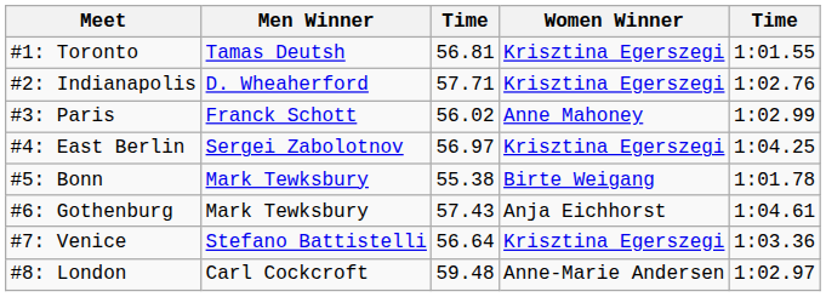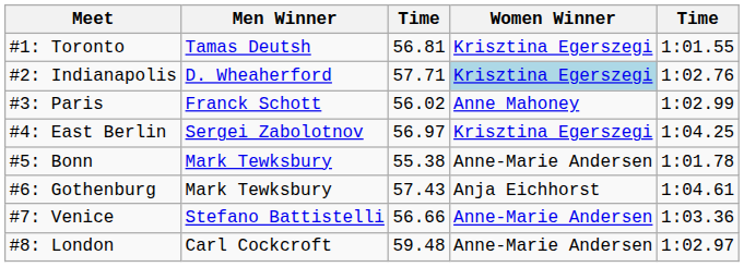 <table class=wikitable>
 <tr>
 <th>Meet</th>
 <th>Men Winner</th>
 <th>Time</th>
 <th>Women Winner</th>
 <th>Time</th>
 </tr>
 <tr>
 <td>#1: Toronto</td>
 <td> <a href='#'>Tamas Deutsh</a></td>
 <td align=center>56.81</td>
 <td> <a href='#'>Krisztina Egerszegi</a></td>
 <td align=center>1:01.55</td>
 </tr>
 <tr>
 <td>#2: Indianapolis</td>
 <td> <a href='#'>D. Wheaherford</a></td>
 <td align=center>57.71</td>
-<td> <a href='#'>Krisztina Egerszegi</a></td>
+<td style="background: lightblue;"> <a href='#'>Krisztina Egerszegi</a></td>
 <td align=center>1:02.76</td>
 </tr>
 <tr>
 <td>#3: Paris</td>
 <td> <a href='#'>Franck Schott</a></td>
 <td align=center>56.02</td>
 <td> <a href='#'>Anne Mahoney</a></td>
 <td align=center>1:02.99</td>
 </tr>
 <tr>
 <td>#4: East Berlin</td>
 <td> <a href='#'>Sergei Zabolotnov</a></td>
 <td align=center>56.97</td>
 <td> <a href='#'>Krisztina Egerszegi</a></td>
 <td align=center>1:04.25</td>
 </tr>
 <tr>
 <td>#5: Bonn</td>
 <td> <a href='#'>Mark Tewksbury</a></td>
 <td align=center>55.38</td>
-<td> <a href='#'>Birte Weigang</a></td>
+<td> Anne-Marie Andersen</td>
 <td align=center>1:01.78</td>
 </tr>
 <tr>
 <td>#6: Gothenburg</td>
 <td> Mark Tewksbury</td>
 <td align=center>57.43</td>
 <td> Anja Eichhorst</td>
 <td align=center>1:04.61</td>
 </tr>
 <tr>
 <td>#7: Venice</td>
 <td> <a href='#'>Stefano Battistelli</a></td>
-<td align=center>56.64</td>
-<td> <a href='#'>Krisztina Egerszegi</a></td>
+<td align=center>56.66</td>
+<td> <a href='#'>Anne-Marie Andersen</a></td>
 <td align=center>1:03.36</td>
 </tr>
 <tr>
 <td>#8: London</td>
 <td> Carl Cockcroft</td>
 <td align=center>59.48</td>
 <td> Anne-Marie Andersen</td>
 <td align=center>1:02.97</td>
 </tr>
 </table>
